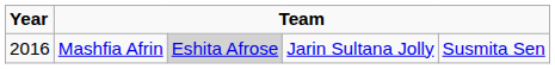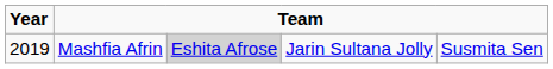 <table class="wikitable sortable">
 <tr>
 <td><strong>Year</strong></td>
 <td colspan="4" align="center"><strong>Team</strong></td>
 </tr>
 <tr>
-<td>2016</td>
+<td>2019</td>
 <td><a href='#'>Mashfia Afrin</a></td>
 <td style="background: lightgrey;"><a href='#'>Eshita Afrose</a></td>
 <td><a href='#'>Jarin Sultana Jolly</a></td>
 <td><a href='#'>Susmita Sen</a></td>
 </tr>
 </table>
